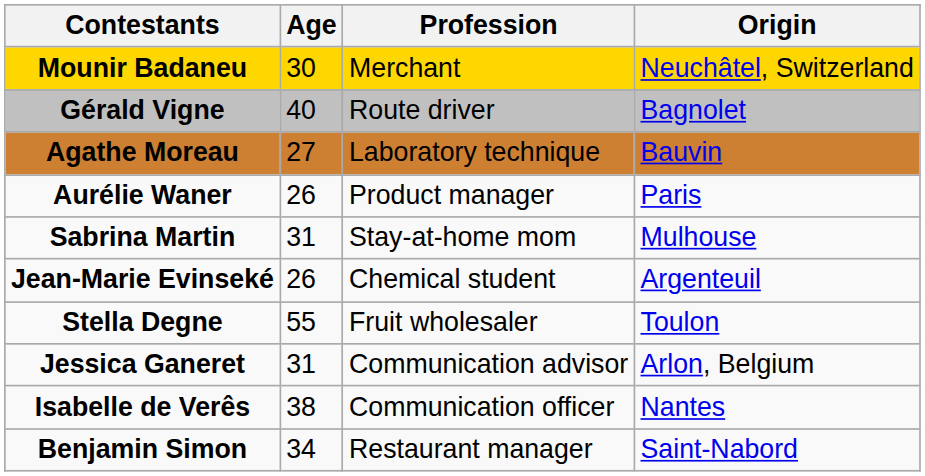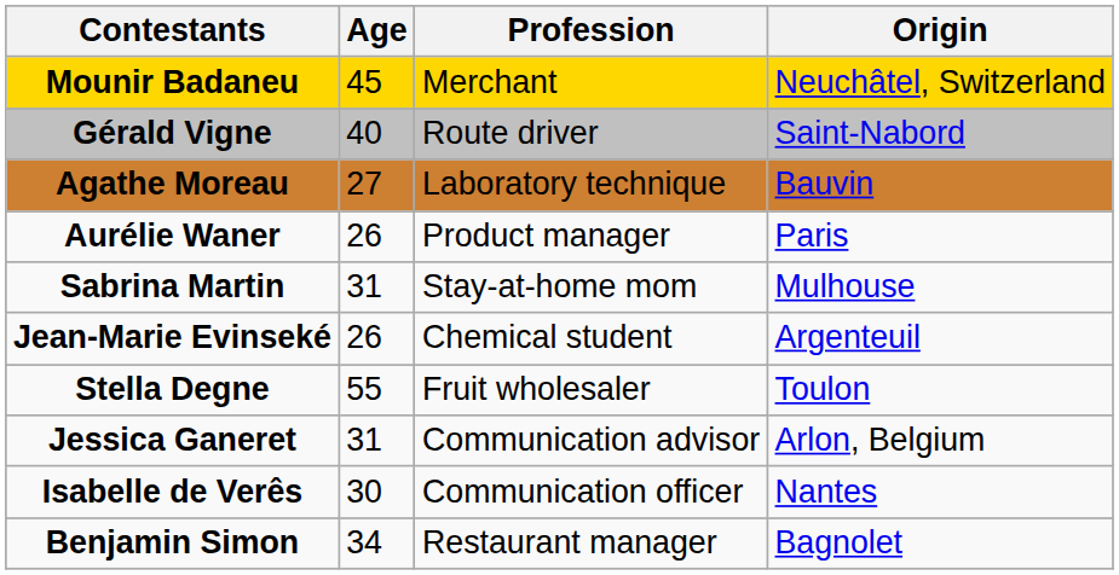 <table class="wikitable style="width:60%;">
 <tr>
 <th>Contestants</th>
 <th>Age</th>
 <th>Profession</th>
 <th>Origin</th>
 </tr>
 <tr Style="background:Gold">
 <td align=center><strong>Mounir Badaneu</strong></td>
-<td>30</td>
+<td>45</td>
 <td>Merchant</td>
 <td><a href='#'>Neuchâtel</a>, Switzerland</td>
 </tr>
 <tr Style="background:Silver">
 <td align=center><strong>Gérald Vigne</strong></td>
 <td>40</td>
 <td>Route driver</td>
-<td><a href='#'>Bagnolet</a></td>
+<td><a href='#'>Saint-Nabord</a></td>
 </tr>
 <tr Style="background:#cd7f32">
 <td align=center><strong>Agathe Moreau</strong></td>
 <td>27</td>
 <td>Laboratory technique</td>
 <td><a href='#'>Bauvin</a></td>
 </tr>
 <tr>
 <td align=center><strong>Aurélie Waner</strong></td>
 <td>26</td>
 <td>Product manager</td>
 <td><a href='#'>Paris</a></td>
 </tr>
 <tr>
 <td align=center><strong>Sabrina Martin</strong></td>
 <td>31</td>
 <td>Stay-at-home mom</td>
 <td><a href='#'>Mulhouse</a></td>
 </tr>
 <tr>
 <td align=center><strong>Jean-Marie Evinseké</strong></td>
 <td>26</td>
 <td>Chemical student</td>
 <td><a href='#'>Argenteuil</a></td>
 </tr>
 <tr>
 <td align=center><strong>Stella Degne</strong></td>
 <td>55</td>
 <td>Fruit wholesaler</td>
 <td><a href='#'>Toulon</a></td>
 </tr>
 <tr>
 <td align=center><strong>Jessica Ganeret</strong></td>
 <td>31</td>
 <td>Communication advisor</td>
 <td><a href='#'>Arlon</a>, Belgium</td>
 </tr>
 <tr>
 <td align=center><strong>Isabelle de Verês</strong></td>
-<td>38</td>
+<td>30</td>
 <td>Communication officer</td>
 <td><a href='#'>Nantes</a></td>
 </tr>
 <tr>
 <td align=center><strong>Benjamin Simon</strong></td>
 <td>34</td>
 <td>Restaurant manager</td>
-<td><a href='#'>Saint-Nabord</a></td>
+<td><a href='#'>Bagnolet</a></td>
 </tr>
 </table>
